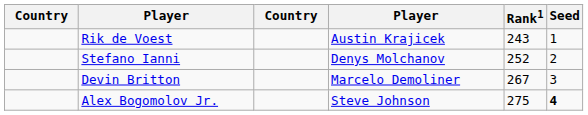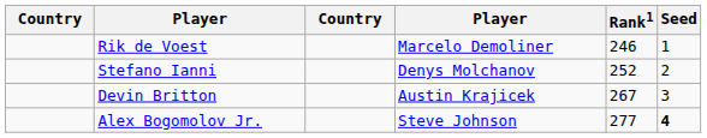 <table class="sortable wikitable">
 <tr>
 <th width="70">Country</th>
 <th width="175">Player</th>
 <th width="70">Country</th>
 <th width="175">Player</th>
 <th>Rank<sup>1</sup></th>
 <th>Seed</th>
 </tr>
 <tr>
 <td></td>
 <td><a href='#'>Rik de Voest</a></td>
 <td></td>
-<td><a href='#'>Austin Krajicek</a></td>
-<td>243</td>
+<td><a href='#'>Marcelo Demoliner</a></td>
+<td>246</td>
 <td>1</td>
 </tr>
 <tr>
 <td></td>
 <td><a href='#'>Stefano Ianni</a></td>
 <td></td>
 <td><a href='#'>Denys Molchanov</a></td>
 <td>252</td>
 <td>2</td>
 </tr>
 <tr>
 <td></td>
 <td><a href='#'>Devin Britton</a></td>
 <td></td>
-<td><a href='#'>Marcelo Demoliner</a></td>
+<td><a href='#'>Austin Krajicek</a></td>
 <td>267</td>
 <td>3</td>
 </tr>
 <tr>
 <td></td>
 <td><a href='#'>Alex Bogomolov Jr.</a></td>
 <td></td>
 <td><a href='#'>Steve Johnson</a></td>
-<td>275</td>
+<td>277</td>
 <td><strong>4</strong></td>
 </tr>
 </table>
